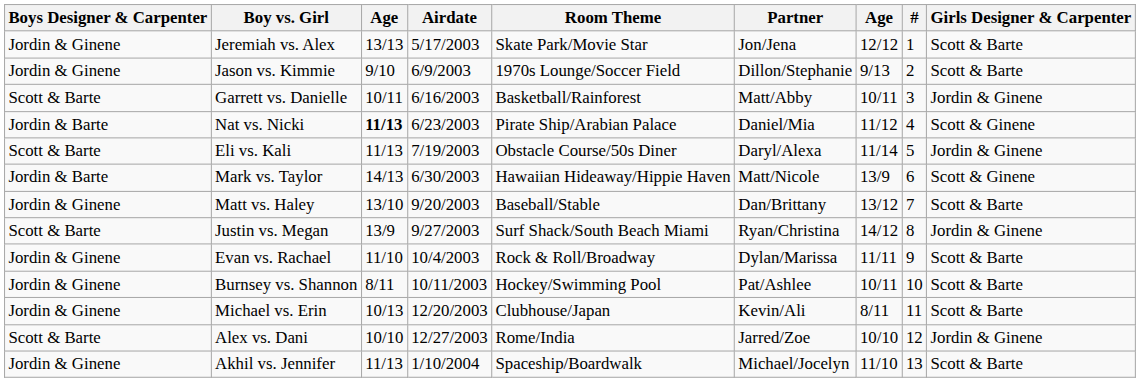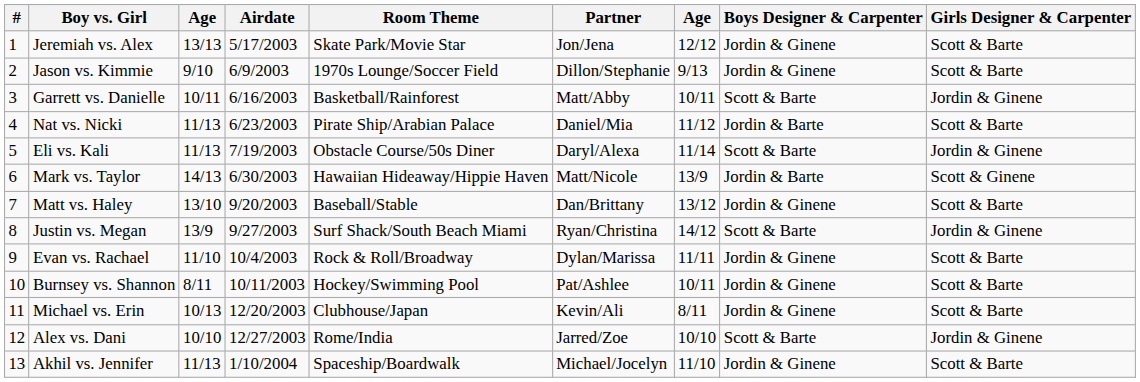 <table class="wikitable">
 <tr>
-<th>Boys Designer & Carpenter</th>
+<th>#</th>
 <th>Boy vs. Girl</th>
 <th>Age</th>
 <th>Airdate</th>
 <th>Room Theme</th>
 <th>Partner</th>
 <th>Age</th>
-<th>#</th>
+<th>Boys Designer & Carpenter</th>
 <th>Girls Designer & Carpenter</th>
 </tr>
 <tr>
-<td>Jordin & Ginene</td>
+<td>1</td>
 <td><span>Jeremiah</span> vs. <span>Alex</span></td>
 <td>13/13</td>
 <td>5/17/2003</td>
 <td>Skate Park/Movie Star</td>
 <td>Jon/Jena</td>
 <td>12/12</td>
-<td>1</td>
+<td>Jordin & Ginene</td>
 <td>Scott & Barte</td>
 </tr>
 <tr>
-<td>Jordin & Ginene</td>
+<td>2</td>
 <td><span>Jason</span> vs. <span>Kimmie</span></td>
 <td>9/10</td>
 <td>6/9/2003</td>
 <td>1970s Lounge/Soccer Field</td>
 <td>Dillon/Stephanie</td>
 <td>9/13</td>
-<td>2</td>
+<td>Jordin & Ginene</td>
 <td>Scott & Barte</td>
 </tr>
 <tr>
-<td>Scott & Barte</td>
+<td>3</td>
 <td><span>Garrett</span> vs. <span>Danielle</span></td>
 <td>10/11</td>
 <td>6/16/2003</td>
 <td>Basketball/Rainforest</td>
 <td>Matt/Abby</td>
 <td>10/11</td>
-<td>3</td>
+<td>Scott & Barte</td>
 <td>Jordin & Ginene</td>
 </tr>
 <tr>
-<td>Jordin & Barte</td>
+<td>4</td>
 <td><span>Nat</span> vs. <span>Nicki</span></td>
-<td><strong>11/13</strong></td>
+<td>11/13</td>
 <td>6/23/2003</td>
 <td>Pirate Ship/Arabian Palace</td>
 <td>Daniel/Mia</td>
 <td>11/12</td>
-<td>4</td>
-<td>Scott & Ginene</td>
+<td>Jordin & Barte</td>
+<td>Scott & Barte</td>
 </tr>
 <tr>
-<td>Scott & Barte</td>
+<td>5</td>
 <td><span>Eli</span> vs. <span>Kali</span></td>
 <td>11/13</td>
 <td>7/19/2003</td>
 <td>Obstacle Course/50s Diner</td>
 <td>Daryl/Alexa</td>
 <td>11/14</td>
-<td>5</td>
+<td>Scott & Barte</td>
 <td>Jordin & Ginene</td>
 </tr>
 <tr>
-<td>Jordin & Barte</td>
+<td>6</td>
 <td><span>Mark</span> vs. <span>Taylor</span></td>
 <td>14/13</td>
 <td>6/30/2003</td>
 <td>Hawaiian Hideaway/Hippie Haven</td>
 <td>Matt/Nicole</td>
 <td>13/9</td>
-<td>6</td>
+<td>Jordin & Barte</td>
 <td>Scott & Ginene</td>
 </tr>
 <tr>
-<td>Jordin & Ginene</td>
+<td>7</td>
 <td><span>Matt</span> vs. <span>Haley</span></td>
 <td>13/10</td>
 <td>9/20/2003</td>
 <td>Baseball/Stable</td>
 <td>Dan/Brittany</td>
 <td>13/12</td>
-<td>7</td>
+<td>Jordin & Ginene</td>
 <td>Scott & Barte</td>
 </tr>
 <tr>
-<td>Scott & Barte</td>
+<td>8</td>
 <td><span>Justin</span> vs. <span>Megan</span></td>
 <td>13/9</td>
 <td>9/27/2003</td>
 <td>Surf Shack/South Beach Miami</td>
 <td>Ryan/Christina</td>
 <td>14/12</td>
-<td>8</td>
+<td>Scott & Barte</td>
 <td>Jordin & Ginene</td>
 </tr>
 <tr>
-<td>Jordin & Ginene</td>
+<td>9</td>
 <td><span>Evan</span> vs. <span>Rachael</span></td>
 <td>11/10</td>
 <td>10/4/2003</td>
 <td>Rock & Roll/Broadway</td>
 <td>Dylan/Marissa</td>
 <td>11/11</td>
-<td>9</td>
+<td>Jordin & Ginene</td>
 <td>Scott & Barte</td>
 </tr>
 <tr>
-<td>Jordin & Ginene</td>
+<td>10</td>
 <td><span>Burnsey</span> vs. <span>Shannon</span></td>
 <td>8/11</td>
 <td>10/11/2003</td>
 <td>Hockey/Swimming Pool</td>
 <td>Pat/Ashlee</td>
 <td>10/11</td>
-<td>10</td>
+<td>Jordin & Ginene</td>
 <td>Scott & Barte</td>
 </tr>
 <tr>
-<td>Jordin & Ginene</td>
+<td>11</td>
 <td><span>Michael</span> vs. <span>Erin</span></td>
 <td>10/13</td>
 <td>12/20/2003</td>
 <td>Clubhouse/Japan</td>
 <td>Kevin/Ali</td>
 <td>8/11</td>
-<td>11</td>
+<td>Jordin & Ginene</td>
 <td>Scott & Barte</td>
 </tr>
 <tr>
-<td>Scott & Barte</td>
+<td>12</td>
 <td><span>Alex</span> vs. <span>Dani</span></td>
 <td>10/10</td>
 <td>12/27/2003</td>
 <td>Rome/India</td>
 <td>Jarred/Zoe</td>
 <td>10/10</td>
-<td>12</td>
+<td>Scott & Barte</td>
 <td>Jordin & Ginene</td>
 </tr>
 <tr>
-<td>Jordin & Ginene</td>
+<td>13</td>
 <td><span>Akhil</span> vs. <span>Jennifer</span></td>
 <td>11/13</td>
 <td>1/10/2004</td>
 <td>Spaceship/Boardwalk</td>
 <td>Michael/Jocelyn</td>
 <td>11/10</td>
-<td>13</td>
+<td>Jordin & Ginene</td>
 <td>Scott & Barte</td>
 </tr>
 </table>
